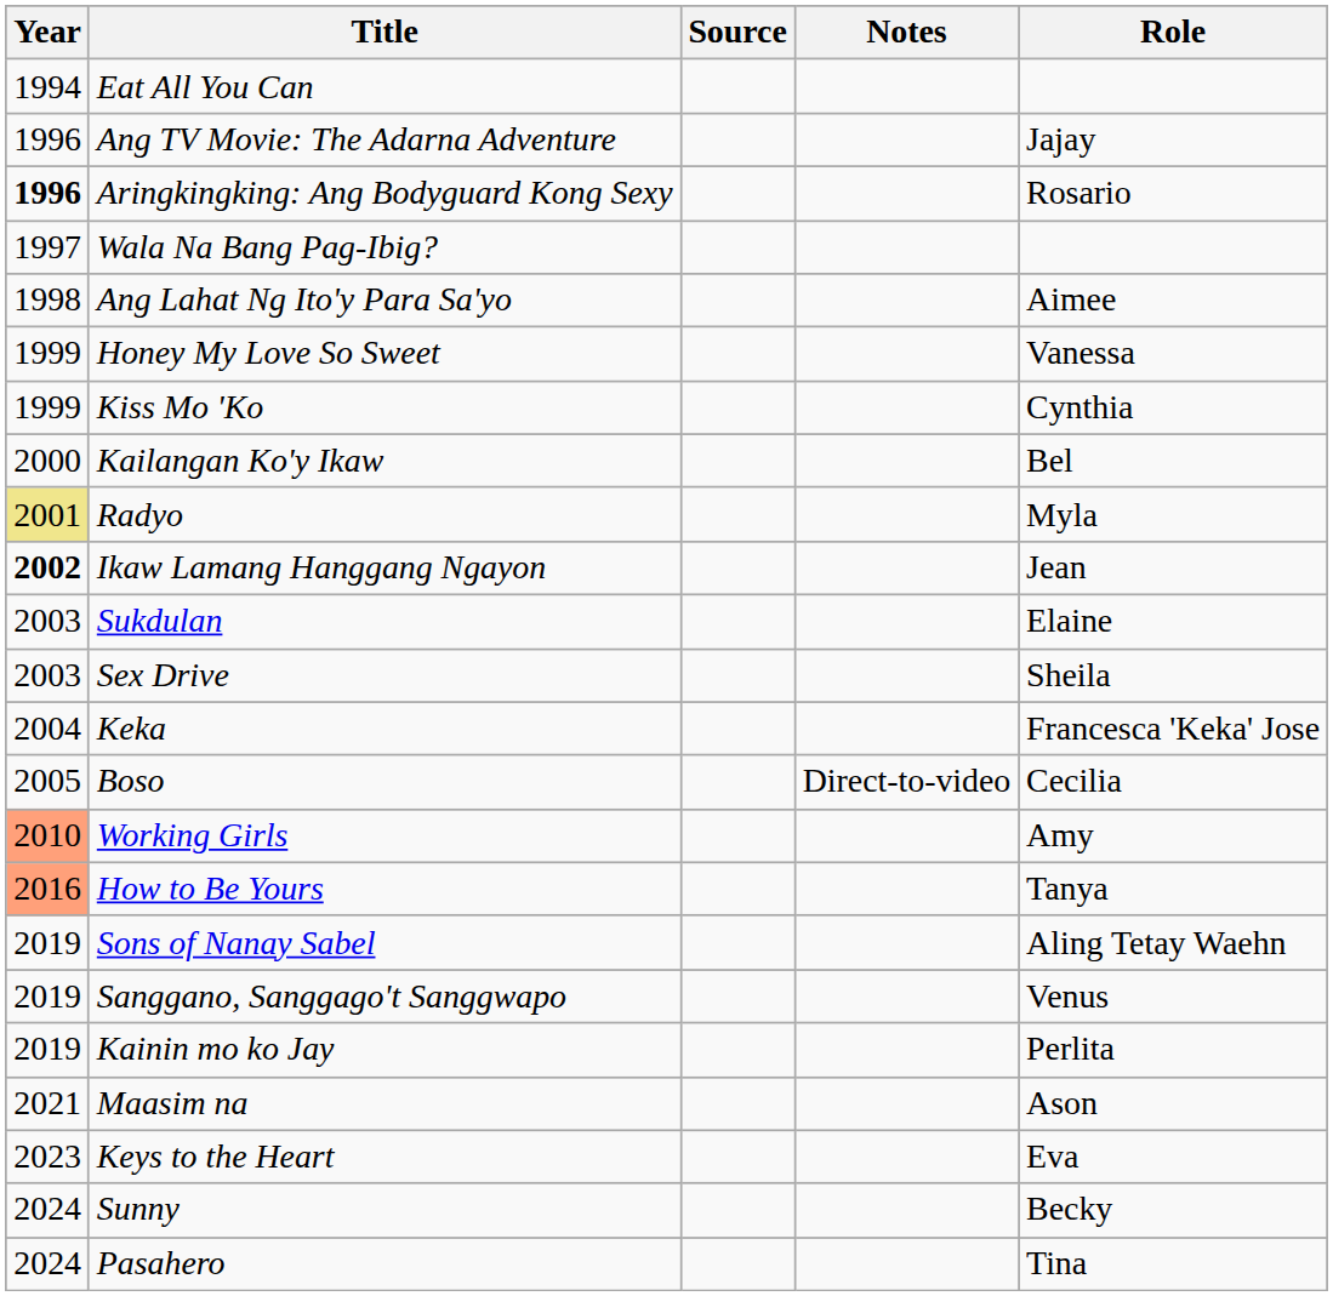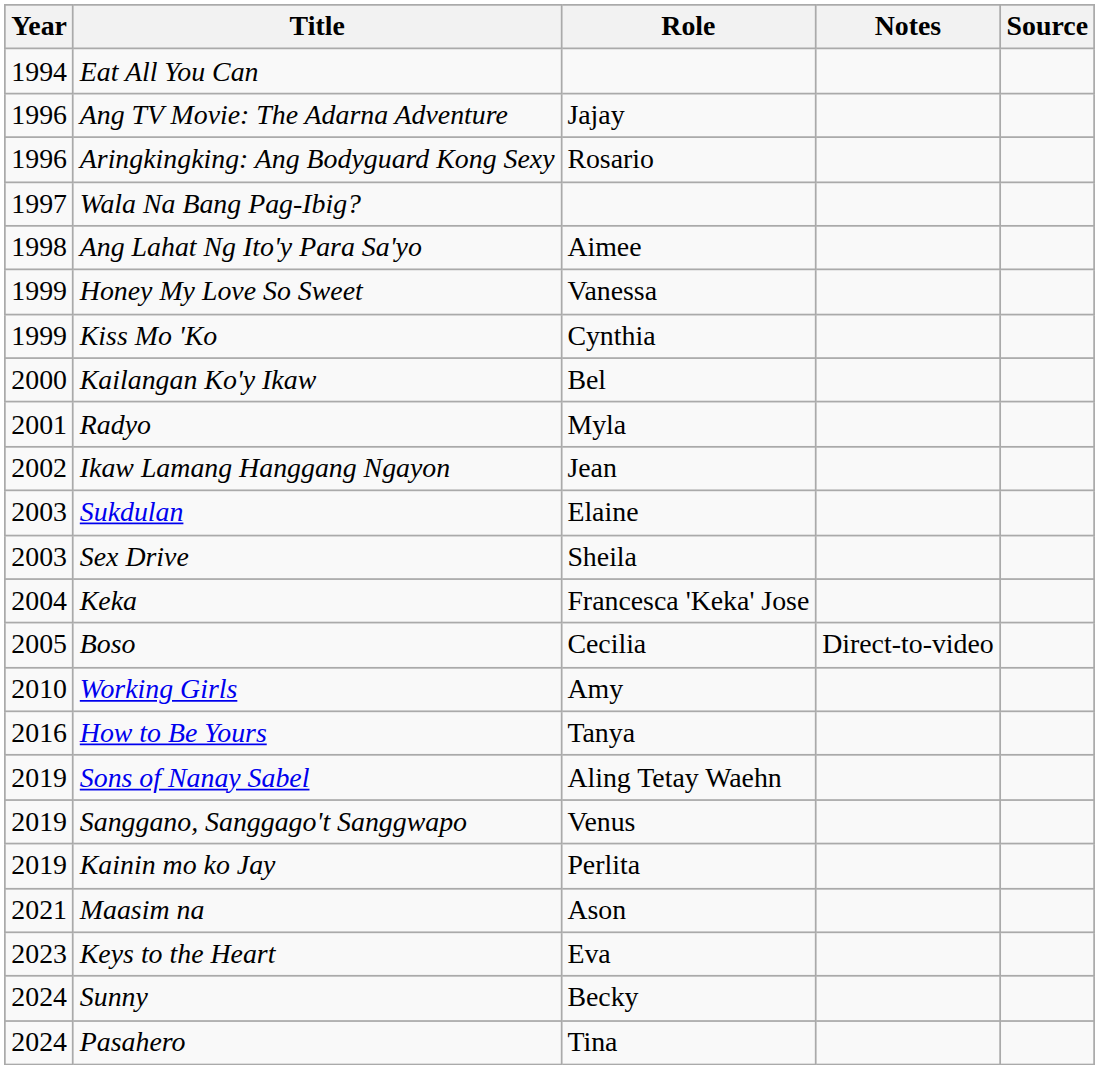 <table class="wikitable sortable" >
 <tr>
 <th>Year</th>
 <th>Title</th>
+<th>Role</th>
+<th class="unsortable">Notes </th>
 <th class="unsortable">Source </th>
-<th class="unsortable">Notes </th>
-<th>Role</th>
 </tr>
 <tr>
 <td>1994</td>
 <td><em>Eat All You Can</em></td>
 <td></td>
 <td></td>
 <td></td>
 </tr>
 <tr>
 <td>1996</td>
 <td><em>Ang TV Movie: The Adarna Adventure</em></td>
+<td>Jajay</td>
 <td></td>
 <td></td>
-<td>Jajay</td>
 </tr>
 <tr>
-<td><strong>1996</strong></td>
+<td>1996</td>
 <td><em>Aringkingking: Ang Bodyguard Kong Sexy</em></td>
+<td>Rosario</td>
 <td></td>
 <td></td>
-<td>Rosario</td>
 </tr>
 <tr>
 <td>1997</td>
 <td><em>Wala Na Bang Pag-Ibig?</em></td>
 <td></td>
 <td></td>
 <td></td>
 </tr>
 <tr>
 <td>1998</td>
 <td><em>Ang Lahat Ng Ito'y Para Sa'yo</em></td>
+<td>Aimee</td>
 <td></td>
 <td></td>
-<td>Aimee</td>
 </tr>
 <tr>
 <td>1999</td>
 <td><em>Honey My Love So Sweet</em></td>
+<td>Vanessa</td>
 <td></td>
 <td></td>
-<td>Vanessa</td>
 </tr>
 <tr>
 <td>1999</td>
 <td><em>Kiss Mo 'Ko </em></td>
+<td>Cynthia</td>
 <td></td>
 <td></td>
-<td>Cynthia</td>
 </tr>
 <tr>
 <td>2000</td>
 <td><em>Kailangan Ko'y Ikaw</em></td>
+<td>Bel</td>
 <td></td>
 <td></td>
-<td>Bel</td>
 </tr>
 <tr>
-<td style="background: khaki;">2001</td>
+<td>2001</td>
 <td><em>Radyo</em></td>
+<td>Myla</td>
 <td></td>
 <td></td>
-<td>Myla</td>
 </tr>
 <tr>
-<td><strong>2002</strong></td>
+<td>2002</td>
 <td><em>Ikaw Lamang Hanggang Ngayon</em></td>
+<td>Jean</td>
 <td></td>
 <td></td>
-<td>Jean</td>
 </tr>
 <tr>
 <td>2003</td>
 <td><em><a href='#'>Sukdulan</a></em></td>
+<td>Elaine</td>
 <td></td>
 <td></td>
-<td>Elaine</td>
 </tr>
 <tr>
 <td>2003</td>
 <td><em>Sex Drive</em></td>
+<td>Sheila</td>
 <td></td>
 <td></td>
-<td>Sheila</td>
 </tr>
 <tr>
 <td>2004</td>
 <td><em>Keka</em></td>
+<td>Francesca 'Keka' Jose</td>
 <td></td>
 <td></td>
-<td>Francesca 'Keka' Jose</td>
 </tr>
 <tr>
 <td>2005</td>
 <td><em>Boso</em></td>
+<td>Cecilia</td>
+<td>Direct-to-video</td>
 <td></td>
-<td>Direct-to-video</td>
-<td>Cecilia</td>
 </tr>
 <tr>
-<td style="background: lightsalmon;">2010</td>
+<td>2010</td>
 <td><em><a href='#'>Working Girls</a></em></td>
+<td>Amy</td>
 <td></td>
 <td></td>
-<td>Amy</td>
 </tr>
 <tr>
-<td style="background: lightsalmon;">2016</td>
+<td>2016</td>
 <td><em><a href='#'>How to Be Yours</a></em></td>
+<td>Tanya</td>
 <td></td>
 <td></td>
-<td>Tanya</td>
 </tr>
 <tr>
 <td>2019</td>
 <td><em><a href='#'>Sons of Nanay Sabel</a></em></td>
+<td>Aling Tetay Waehn</td>
 <td></td>
 <td></td>
-<td>Aling Tetay Waehn</td>
 </tr>
 <tr>
 <td>2019</td>
 <td><em>Sanggano, Sanggago't Sanggwapo</em></td>
+<td>Venus</td>
 <td></td>
 <td></td>
-<td>Venus</td>
 </tr>
 <tr>
 <td>2019</td>
 <td><em>Kainin mo ko Jay</em></td>
+<td>Perlita</td>
 <td></td>
 <td></td>
-<td>Perlita</td>
 </tr>
 <tr>
 <td>2021</td>
 <td><em>Maasim na</em></td>
+<td>Ason</td>
 <td></td>
 <td></td>
-<td>Ason</td>
 </tr>
 <tr>
 <td>2023</td>
 <td><em>Keys to the Heart</em></td>
+<td>Eva</td>
 <td></td>
 <td></td>
-<td>Eva</td>
 </tr>
 <tr>
 <td>2024</td>
 <td><em>Sunny</em></td>
+<td>Becky</td>
 <td></td>
 <td></td>
-<td>Becky</td>
 </tr>
 <tr>
 <td>2024</td>
 <td><em>Pasahero</em></td>
+<td>Tina</td>
 <td></td>
 <td></td>
-<td>Tina</td>
 </tr>
 </table>
